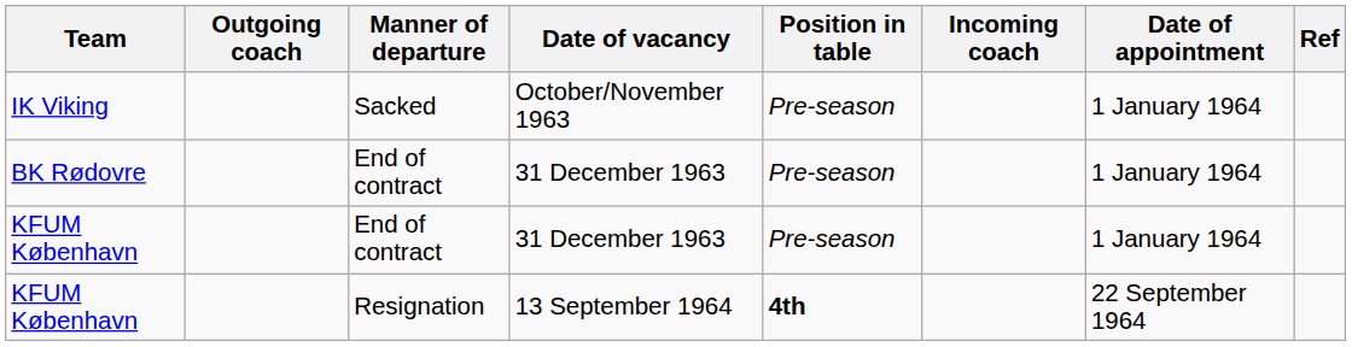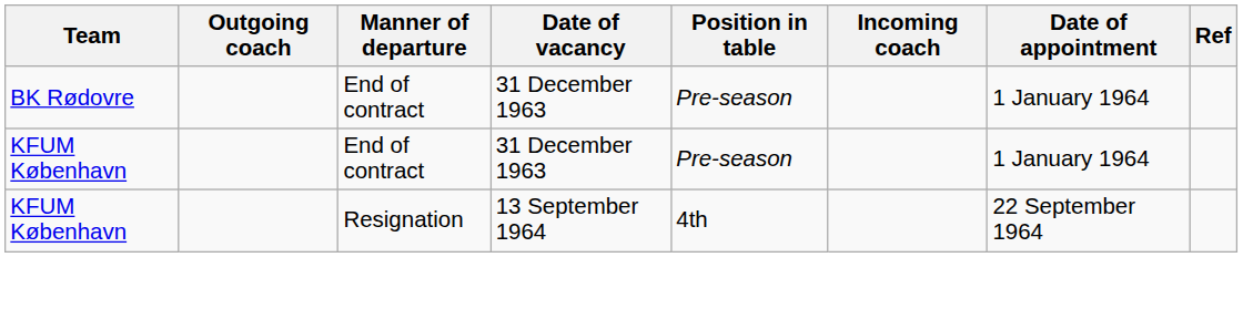 <table class="wikitable sortable">
 <tr>
 <th>Team</th>
 <th>Outgoing coach</th>
 <th>Manner of<br>departure</th>
 <th>Date of vacancy</th>
 <th>Position in table</th>
 <th>Incoming coach</th>
 <th>Date of appointment</th>
 <th>Ref</th>
-</tr>
-<tr>
-<td><a href='#'>IK Viking</a></td>
-<td> </td>
-<td>Sacked</td>
-<td>October/November 1963</td>
-<td><em>Pre-season</em></td>
-<td> </td>
-<td>1 January 1964</td>
-<td></td>
 </tr>
 <tr>
 <td><a href='#'>BK Rødovre</a></td>
 <td> </td>
 <td>End of contract</td>
 <td>31 December 1963</td>
 <td><em>Pre-season</em></td>
 <td> </td>
 <td>1 January 1964</td>
 <td></td>
 </tr>
 <tr>
 <td><a href='#'>KFUM København</a></td>
 <td> </td>
 <td>End of contract</td>
 <td>31 December 1963</td>
 <td><em>Pre-season</em></td>
 <td> </td>
 <td>1 January 1964</td>
 <td></td>
 </tr>
 <tr>
 <td><a href='#'>KFUM København</a></td>
 <td> </td>
 <td>Resignation</td>
 <td>13 September 1964</td>
-<td><strong>4th</strong></td>
+<td>4th</td>
 <td> </td>
 <td>22 September 1964</td>
 <td></td>
 </tr>
 </table>
